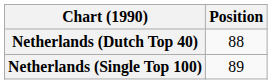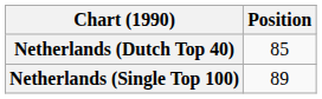 <table class="wikitable sortable plainrowheaders">
 <tr>
 <th>Chart (1990)</th>
 <th>Position</th>
 </tr>
 <tr>
 <th scope="row">Netherlands (Dutch Top 40)</th>
-<td align="center">88</td>
+<td align="center">85</td>
 </tr>
 <tr>
 <th scope="row">Netherlands (Single Top 100)</th>
 <td align="center">89</td>
 </tr>
 </table>
